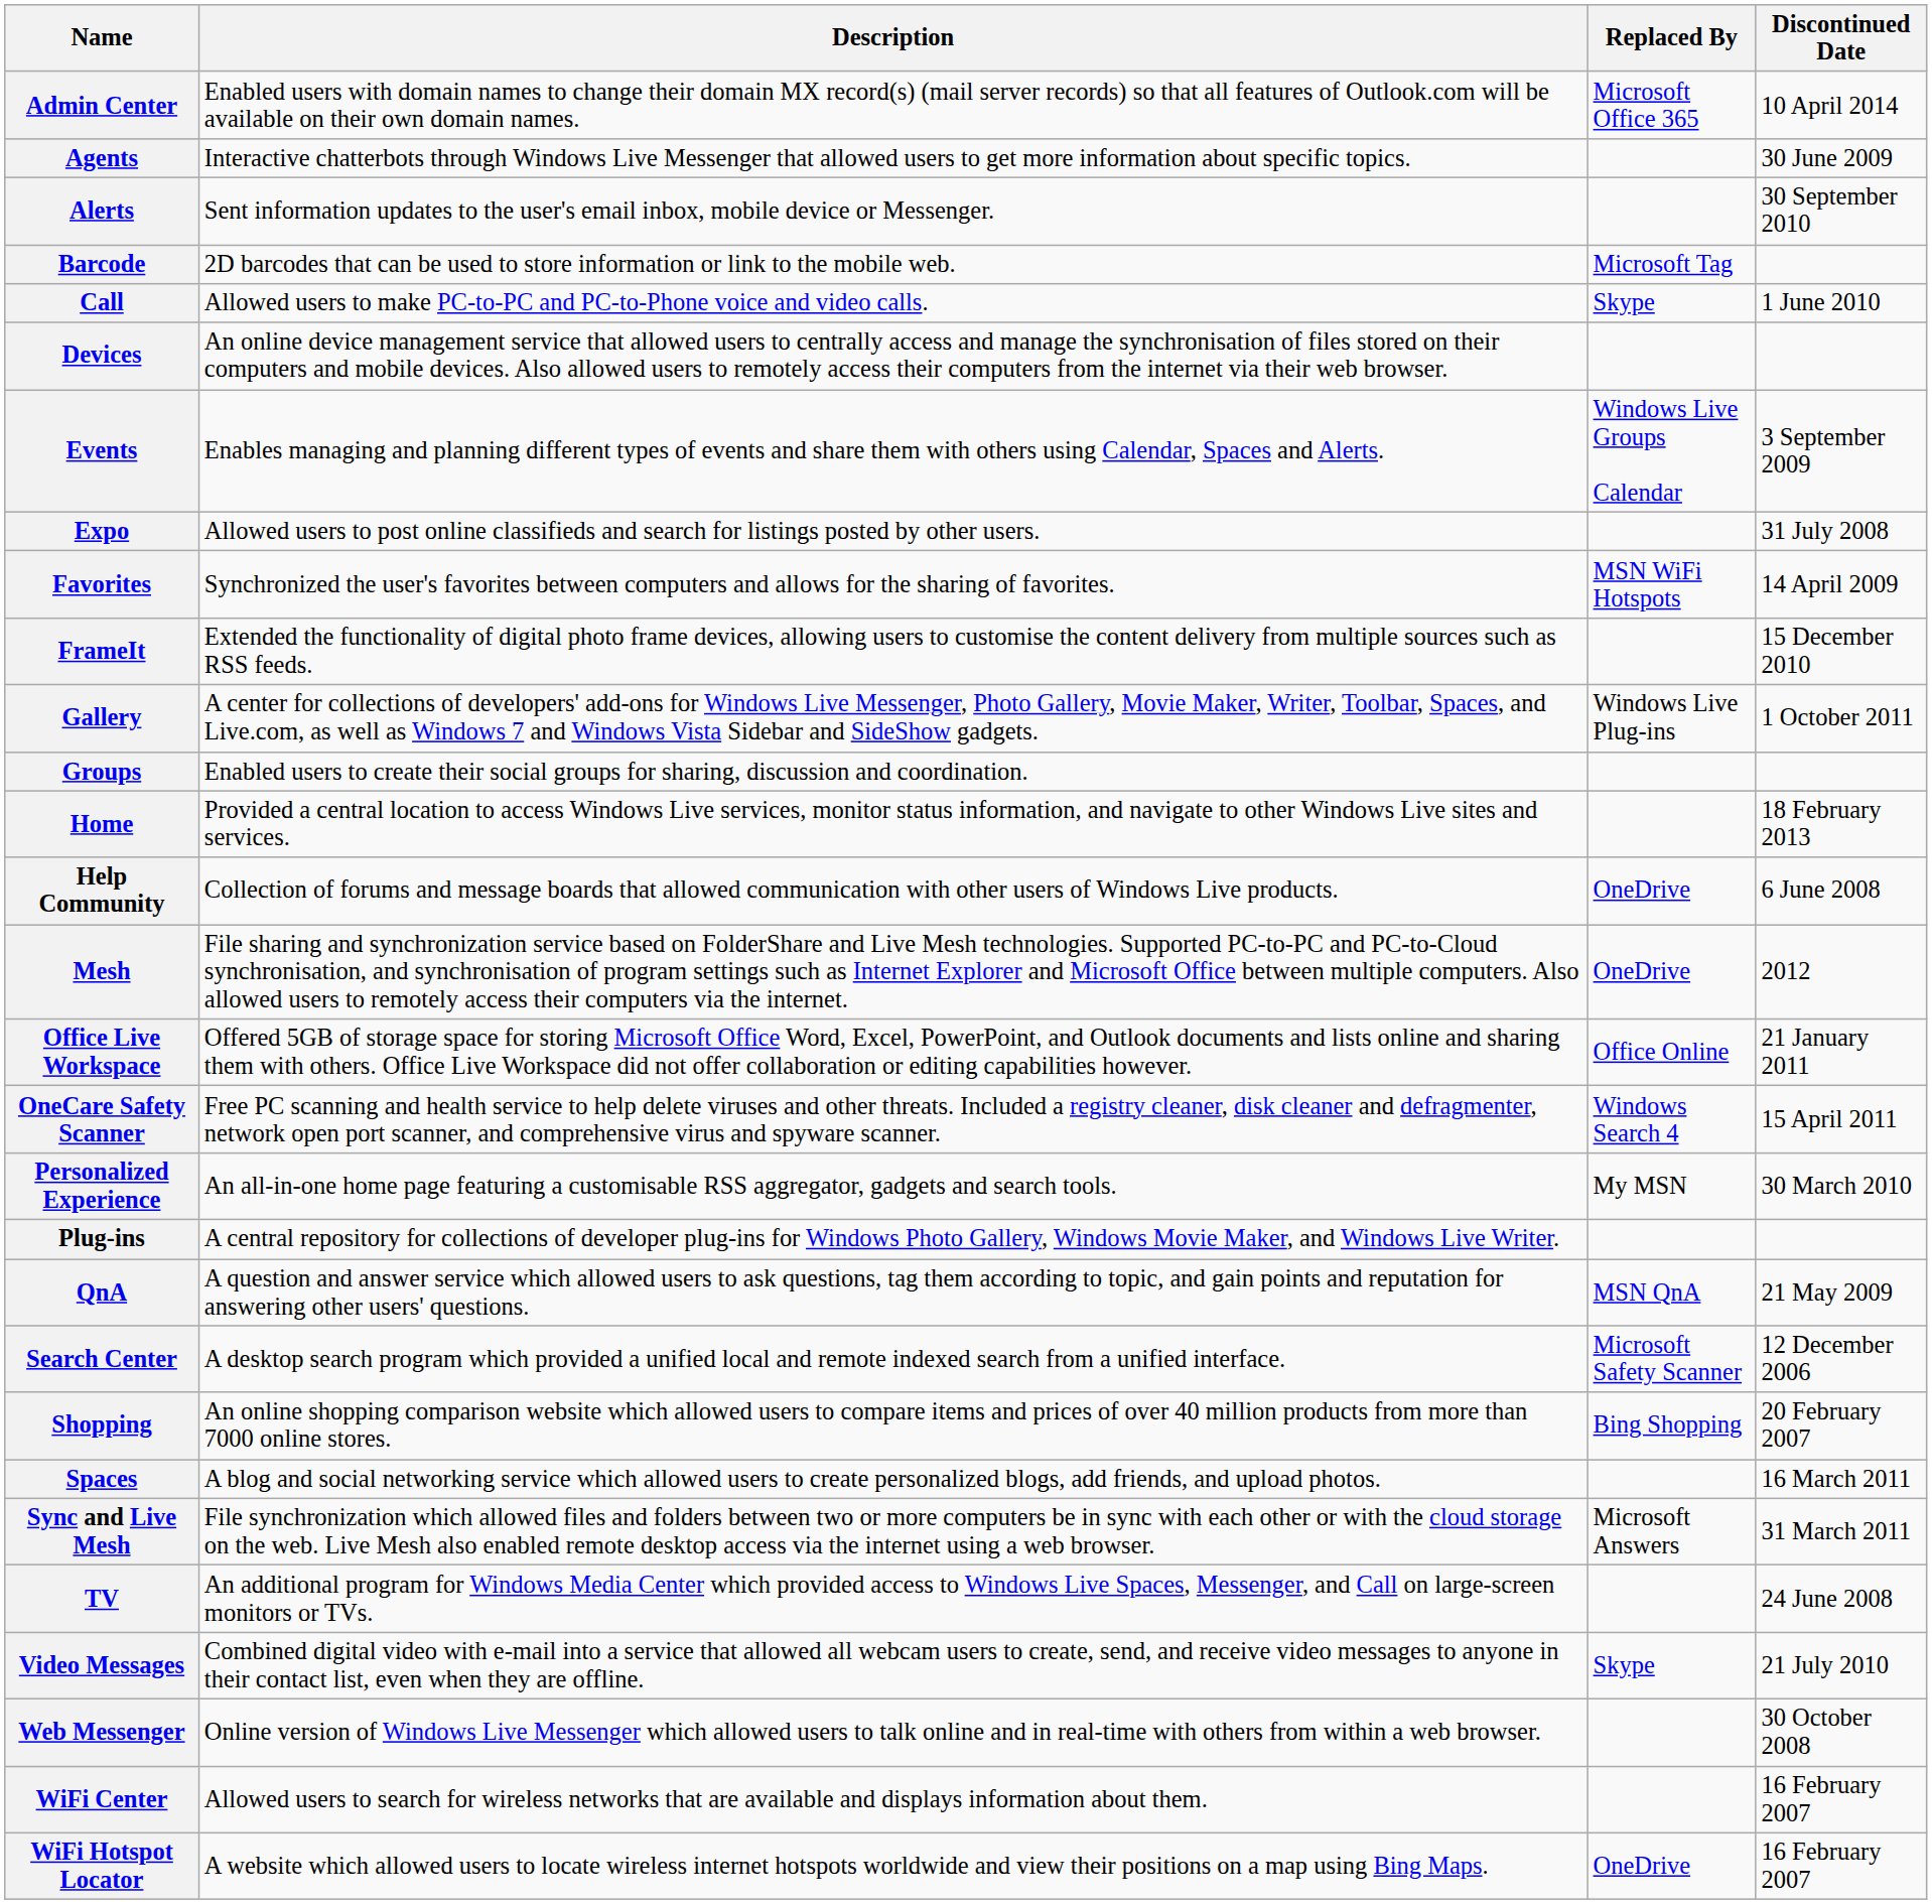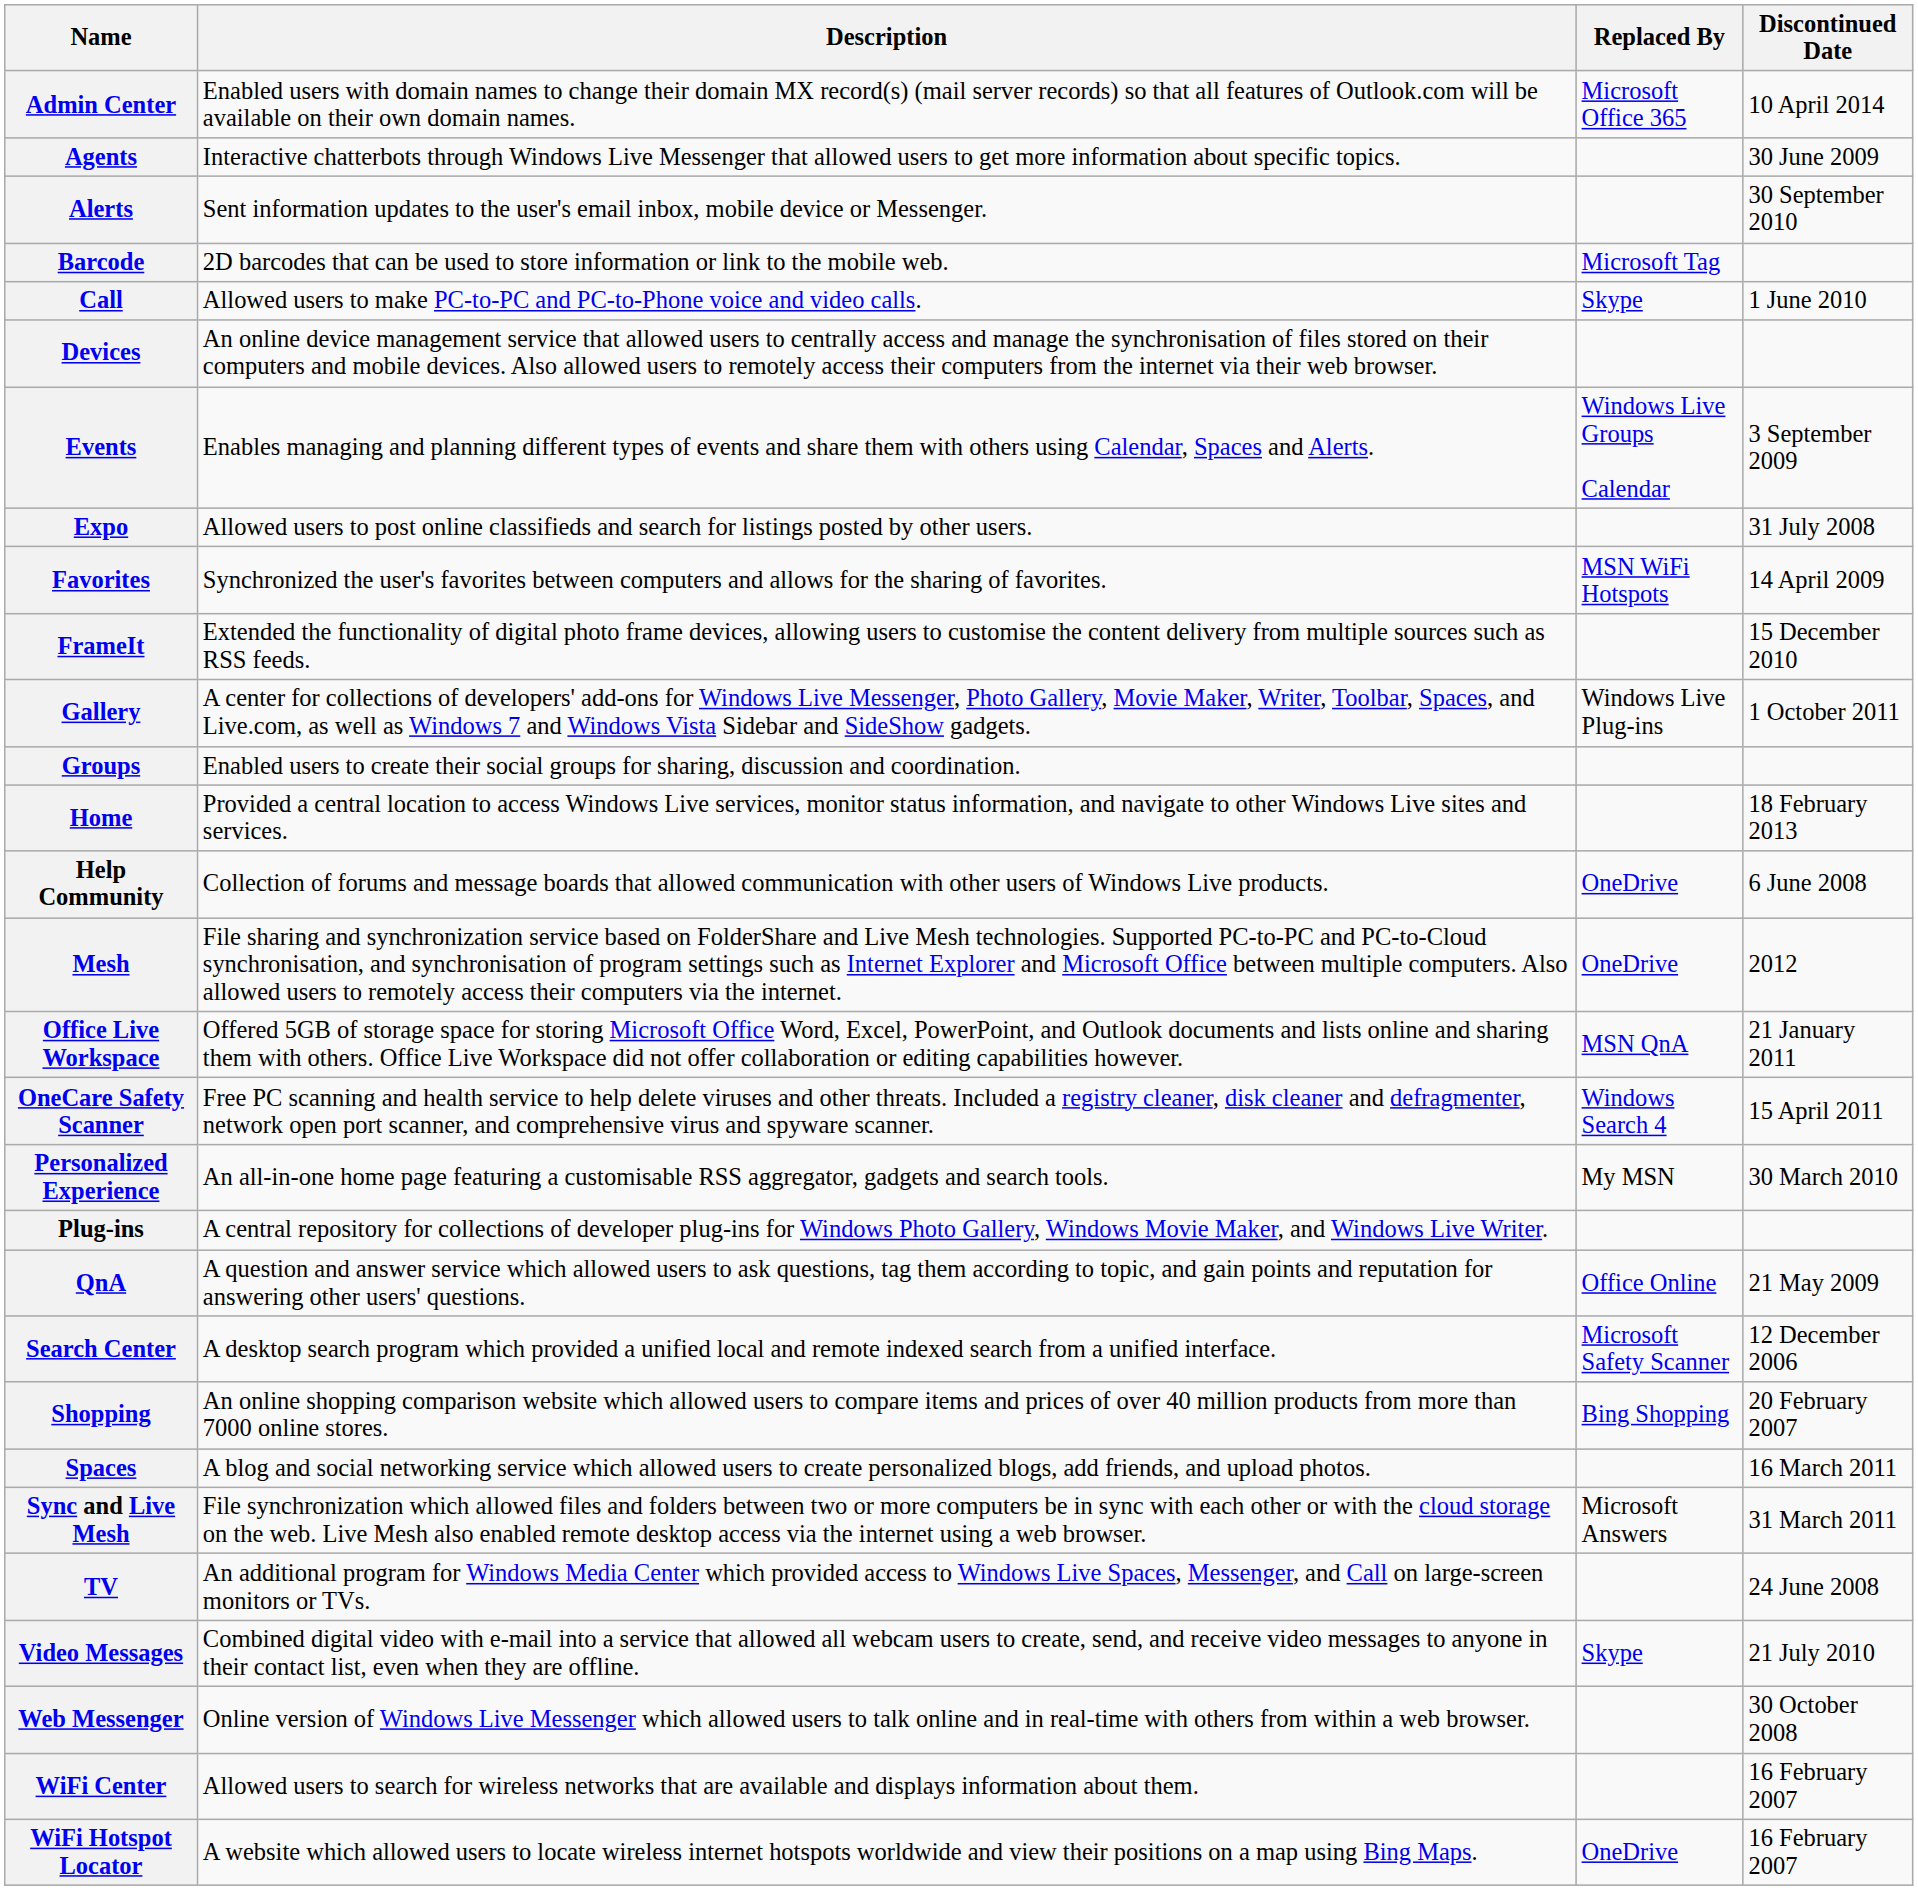 <table class="wikitable sortable plainrowheaders">
 <tr>
 <th>Name</th>
 <th>Description</th>
 <th>Replaced By</th>
 <th>Discontinued Date</th>
 </tr>
 <tr>
 <th scope="row"><a href='#'>Admin Center</a></th>
 <td>Enabled users with domain names to change their domain MX record(s) (mail server records) so that all features of Outlook.com will be available on their own domain names.</td>
 <td><a href='#'>Microsoft Office 365</a></td>
 <td>10 April 2014</td>
 </tr>
 <tr>
 <th scope="row"><a href='#'>Agents</a></th>
 <td>Interactive chatterbots through Windows Live Messenger that allowed users to get more information about specific topics.</td>
 <td></td>
 <td>30 June 2009</td>
 </tr>
 <tr>
 <th scope="row"><a href='#'>Alerts</a></th>
 <td>Sent information updates to the user's email inbox, mobile device or Messenger.</td>
 <td></td>
 <td>30 September 2010</td>
 </tr>
 <tr>
 <th scope="row"><a href='#'>Barcode</a></th>
 <td>2D barcodes that can be used to store information or link to the mobile web.</td>
 <td><a href='#'>Microsoft Tag</a></td>
 <td></td>
 </tr>
 <tr>
 <th scope="row"><a href='#'>Call</a></th>
 <td>Allowed users to make <a href='#'>PC-to-PC and PC-to-Phone voice and video calls</a>.</td>
 <td><a href='#'>Skype</a></td>
 <td>1 June 2010</td>
 </tr>
 <tr>
 <th scope="row"><a href='#'>Devices</a></th>
 <td>An online device management service that allowed users to centrally access and manage the synchronisation of files stored on their computers and mobile devices. Also allowed users to remotely access their computers from the internet via their web browser.</td>
 <td></td>
 <td></td>
 </tr>
 <tr>
 <th scope="row"><a href='#'>Events</a></th>
 <td>Enables managing and planning different types of events and share them with others using <a href='#'>Calendar</a>, <a href='#'>Spaces</a> and <a href='#'>Alerts</a>.</td>
 <td><a href='#'>Windows Live Groups</a><br><br><a href='#'>Calendar</a></td>
 <td>3 September 2009</td>
 </tr>
 <tr>
 <th scope="row"><a href='#'>Expo</a></th>
 <td>Allowed users to post online classifieds and search for listings posted by other users.</td>
 <td></td>
 <td>31 July 2008</td>
 </tr>
 <tr>
 <th scope="row"><a href='#'>Favorites</a></th>
 <td>Synchronized the user's favorites between computers and allows for the sharing of favorites.</td>
 <td><a href='#'>MSN WiFi Hotspots</a><br></td>
 <td>14 April 2009</td>
 </tr>
 <tr>
 <th scope="row"><a href='#'>FrameIt</a></th>
 <td>Extended the functionality of digital photo frame devices, allowing users to customise the content delivery from multiple sources such as RSS feeds.</td>
 <td></td>
 <td>15 December 2010</td>
 </tr>
 <tr>
 <th scope="row"><a href='#'>Gallery</a></th>
 <td>A center for collections of developers' add-ons for <a href='#'>Windows Live Messenger</a>, <a href='#'>Photo Gallery</a>, <a href='#'>Movie Maker</a>, <a href='#'>Writer</a>, <a href='#'>Toolbar</a>, <a href='#'>Spaces</a>, and Live.com, as well as <a href='#'>Windows 7</a> and <a href='#'>Windows Vista</a> Sidebar and <a href='#'>SideShow</a> gadgets.</td>
 <td>Windows Live Plug-ins<br></td>
 <td>1 October 2011</td>
 </tr>
 <tr>
 <th scope="row"><a href='#'>Groups</a></th>
 <td>Enabled users to create their social groups for sharing, discussion and coordination.</td>
 <td></td>
 <td></td>
 </tr>
 <tr>
 <th scope="row"><a href='#'>Home</a></th>
 <td>Provided a central location to access Windows Live services, monitor status information, and navigate to other Windows Live sites and services.</td>
 <td></td>
 <td>18 February 2013</td>
 </tr>
 <tr>
 <th scope="row">Help Community</th>
 <td>Collection of forums and message boards that allowed communication with other users of Windows Live products.</td>
 <td><a href='#'>OneDrive</a></td>
 <td>6 June 2008</td>
 </tr>
 <tr>
 <th scope="row"><a href='#'>Mesh</a></th>
 <td>File sharing and synchronization service based on FolderShare and Live Mesh technologies. Supported PC-to-PC and PC-to-Cloud synchronisation, and synchronisation of program settings such as <a href='#'>Internet Explorer</a> and <a href='#'>Microsoft Office</a> between multiple computers. Also allowed users to remotely access their computers via the internet.</td>
 <td><a href='#'>OneDrive</a></td>
 <td>2012</td>
 </tr>
 <tr>
 <th scope="row"><a href='#'>Office Live Workspace</a></th>
 <td>Offered 5GB of storage space for storing <a href='#'>Microsoft Office</a> Word, Excel, PowerPoint, and Outlook documents and lists online and sharing them with others. Office Live Workspace did not offer collaboration or editing capabilities however.</td>
-<td><a href='#'>Office Online</a></td>
+<td><a href='#'>MSN QnA</a><br></td>
 <td>21 January 2011</td>
 </tr>
 <tr>
 <th scope="row"><a href='#'>OneCare Safety Scanner</a></th>
 <td>Free PC scanning and health service to help delete viruses and other threats. Included a <a href='#'>registry cleaner</a>, <a href='#'>disk cleaner</a> and <a href='#'>defragmenter</a>, network open port scanner, and comprehensive virus and spyware scanner.</td>
 <td><a href='#'>Windows Search 4</a><br></td>
 <td>15 April 2011</td>
 </tr>
 <tr>
 <th scope="row"><a href='#'>Personalized Experience</a></th>
 <td>An all-in-one home page featuring a customisable RSS aggregator, gadgets and search tools.</td>
 <td>My MSN</td>
 <td>30 March 2010</td>
 </tr>
 <tr>
 <th scope="row">Plug-ins</th>
 <td>A central repository for collections of developer plug-ins for <a href='#'>Windows Photo Gallery</a>, <a href='#'>Windows Movie Maker</a>, and <a href='#'>Windows Live Writer</a>.</td>
 <td></td>
 <td></td>
 </tr>
 <tr>
 <th scope="row"><a href='#'>QnA</a></th>
 <td>A question and answer service which allowed users to ask questions, tag them according to topic, and gain points and reputation for answering other users' questions.</td>
-<td><a href='#'>MSN QnA</a><br></td>
+<td><a href='#'>Office Online</a></td>
 <td>21 May 2009</td>
 </tr>
 <tr>
 <th scope="row"><a href='#'>Search Center</a></th>
 <td>A desktop search program which provided a unified local and remote indexed search from a unified interface.</td>
 <td><a href='#'>Microsoft Safety Scanner</a></td>
 <td>12 December 2006</td>
 </tr>
 <tr>
 <th scope="row"><a href='#'>Shopping</a></th>
 <td>An online shopping comparison website which allowed users to compare items and prices of over 40 million products from more than 7000 online stores.</td>
 <td><a href='#'>Bing Shopping</a><br></td>
 <td>20 February 2007</td>
 </tr>
 <tr>
 <th scope="row"><a href='#'>Spaces</a></th>
 <td>A blog and social networking service which allowed users to create personalized blogs, add friends, and upload photos.</td>
 <td></td>
 <td>16 March 2011</td>
 </tr>
 <tr>
 <th scope="row"><a href='#'>Sync</a> and <a href='#'>Live Mesh</a></th>
 <td>File synchronization which allowed files and folders between two or more computers be in sync with each other or with the <a href='#'>cloud storage</a> on the web. Live Mesh also enabled remote desktop access via the internet using a web browser.</td>
 <td>Microsoft Answers</td>
 <td>31 March 2011</td>
 </tr>
 <tr>
 <th scope="row"><a href='#'>TV</a></th>
 <td>An additional program for <a href='#'>Windows Media Center</a> which provided access to <a href='#'>Windows Live Spaces</a>, <a href='#'>Messenger</a>, and <a href='#'>Call</a> on large-screen monitors or TVs.</td>
 <td></td>
 <td>24 June 2008</td>
 </tr>
 <tr>
 <th scope="row"><a href='#'>Video Messages</a></th>
 <td>Combined digital video with e-mail into a service that allowed all webcam users to create, send, and receive video messages to anyone in their contact list, even when they are offline.</td>
 <td><a href='#'>Skype</a></td>
 <td>21 July 2010</td>
 </tr>
 <tr>
 <th scope="row"><a href='#'>Web Messenger</a></th>
 <td>Online version of <a href='#'>Windows Live Messenger</a> which allowed users to talk online and in real-time with others from within a web browser.</td>
 <td></td>
 <td>30 October 2008</td>
 </tr>
 <tr>
 <th scope="row"><a href='#'>WiFi Center</a></th>
 <td>Allowed users to search for wireless networks that are available and displays information about them.</td>
 <td></td>
 <td>16 February 2007</td>
 </tr>
 <tr>
 <th scope="row"><a href='#'>WiFi Hotspot Locator</a></th>
 <td>A website which allowed users to locate wireless internet hotspots worldwide and view their positions on a map using <a href='#'>Bing Maps</a>.</td>
 <td><a href='#'>OneDrive</a></td>
 <td>16 February 2007</td>
 </tr>
 </table>
